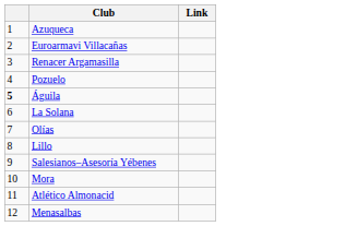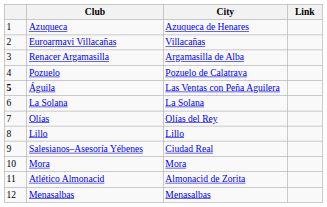 <table class="wikitable sortable">
 <tr>
 <th width=30></th>
 <th width=220>Club</th>
+<th width=200>City</th>
 <th width=50>Link</th>
 </tr>
 <tr>
 <td>1</td>
 <td><a href='#'>Azuqueca</a></td>
+<td><a href='#'>Azuqueca de Henares</a></td>
 <td></td>
 </tr>
 <tr>
 <td>2</td>
 <td><a href='#'>Euroarmavi Villacañas</a></td>
+<td><a href='#'>Villacañas</a></td>
 <td></td>
 </tr>
 <tr>
 <td>3</td>
 <td><a href='#'>Renacer Argamasilla</a></td>
+<td><a href='#'>Argamasilla de Alba</a></td>
 <td></td>
 </tr>
 <tr>
 <td>4</td>
 <td><a href='#'>Pozuelo</a></td>
+<td><a href='#'>Pozuelo de Calatrava</a></td>
 <td></td>
 </tr>
 <tr>
 <td><strong>5</strong></td>
 <td><a href='#'>Águila</a></td>
+<td><a href='#'>Las Ventas con Peña Aguilera</a></td>
 <td></td>
 </tr>
 <tr>
 <td>6</td>
+<td><a href='#'>La Solana</a></td>
 <td><a href='#'>La Solana</a></td>
 <td></td>
 </tr>
 <tr>
 <td>7</td>
 <td><a href='#'>Olías</a></td>
+<td><a href='#'>Olías del Rey</a></td>
 <td></td>
 </tr>
 <tr>
 <td>8</td>
+<td><a href='#'>Lillo</a></td>
 <td><a href='#'>Lillo</a></td>
 <td></td>
 </tr>
 <tr>
 <td>9</td>
 <td><a href='#'>Salesianos–Asesoría Yébenes</a></td>
+<td><a href='#'>Ciudad Real</a></td>
 <td></td>
 </tr>
 <tr>
 <td>10</td>
+<td><a href='#'>Mora</a></td>
 <td><a href='#'>Mora</a></td>
 <td></td>
 </tr>
 <tr>
 <td>11</td>
 <td><a href='#'>Atlético Almonacid</a></td>
+<td><a href='#'>Almonacid de Zorita</a></td>
 <td></td>
 </tr>
 <tr>
 <td>12</td>
 <td><a href='#'>Menasalbas</a></td>
+<td><a href='#'>Menasalbas</a></td>
 <td></td>
 </tr>
 </table>
